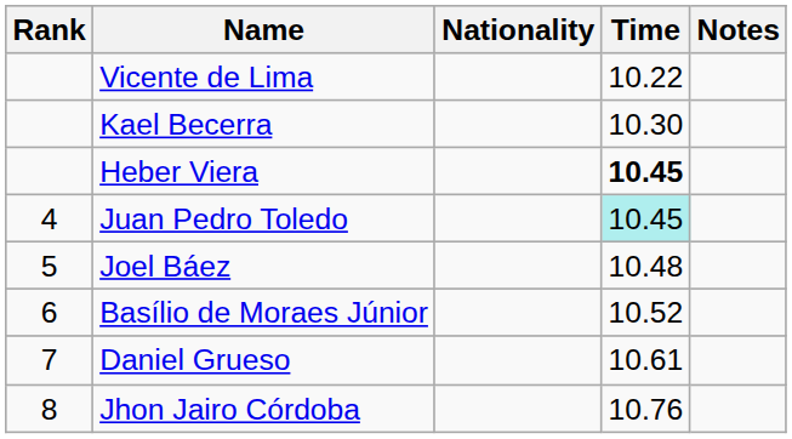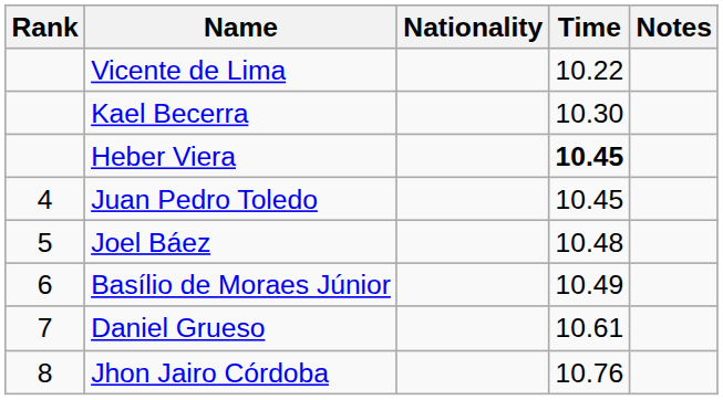 <table class="wikitable sortable" style="text-align:center;font-size:95%">
 <tr>
 <th>Rank</th>
 <th>Name</th>
 <th>Nationality</th>
 <th>Time</th>
 <th>Notes</th>
 </tr>
 <tr>
 <td></td>
 <td align=left><a href='#'>Vicente de Lima</a></td>
 <td align=left></td>
 <td>10.22</td>
 <td></td>
 </tr>
 <tr>
 <td></td>
 <td align=left><a href='#'>Kael Becerra</a></td>
 <td align=left></td>
 <td>10.30</td>
 <td></td>
 </tr>
 <tr>
 <td></td>
 <td align=left><a href='#'>Heber Viera</a></td>
 <td align=left></td>
 <td><strong>10.45</strong></td>
 <td></td>
 </tr>
 <tr>
 <td>4</td>
 <td align=left><a href='#'>Juan Pedro Toledo</a></td>
 <td align=left></td>
-<td style="background: paleturquoise;">10.45</td>
+<td>10.45</td>
 <td></td>
 </tr>
 <tr>
 <td>5</td>
 <td align=left><a href='#'>Joel Báez</a></td>
 <td align=left></td>
 <td>10.48</td>
 <td></td>
 </tr>
 <tr>
 <td>6</td>
 <td align=left><a href='#'>Basílio de Moraes Júnior</a></td>
 <td align=left></td>
-<td>10.52</td>
+<td>10.49</td>
 <td></td>
 </tr>
 <tr>
 <td>7</td>
 <td align=left><a href='#'>Daniel Grueso</a></td>
 <td align=left></td>
 <td>10.61</td>
 <td></td>
 </tr>
 <tr>
 <td>8</td>
 <td align=left><a href='#'>Jhon Jairo Córdoba</a></td>
 <td align=left></td>
 <td>10.76</td>
 <td></td>
 </tr>
 </table>
